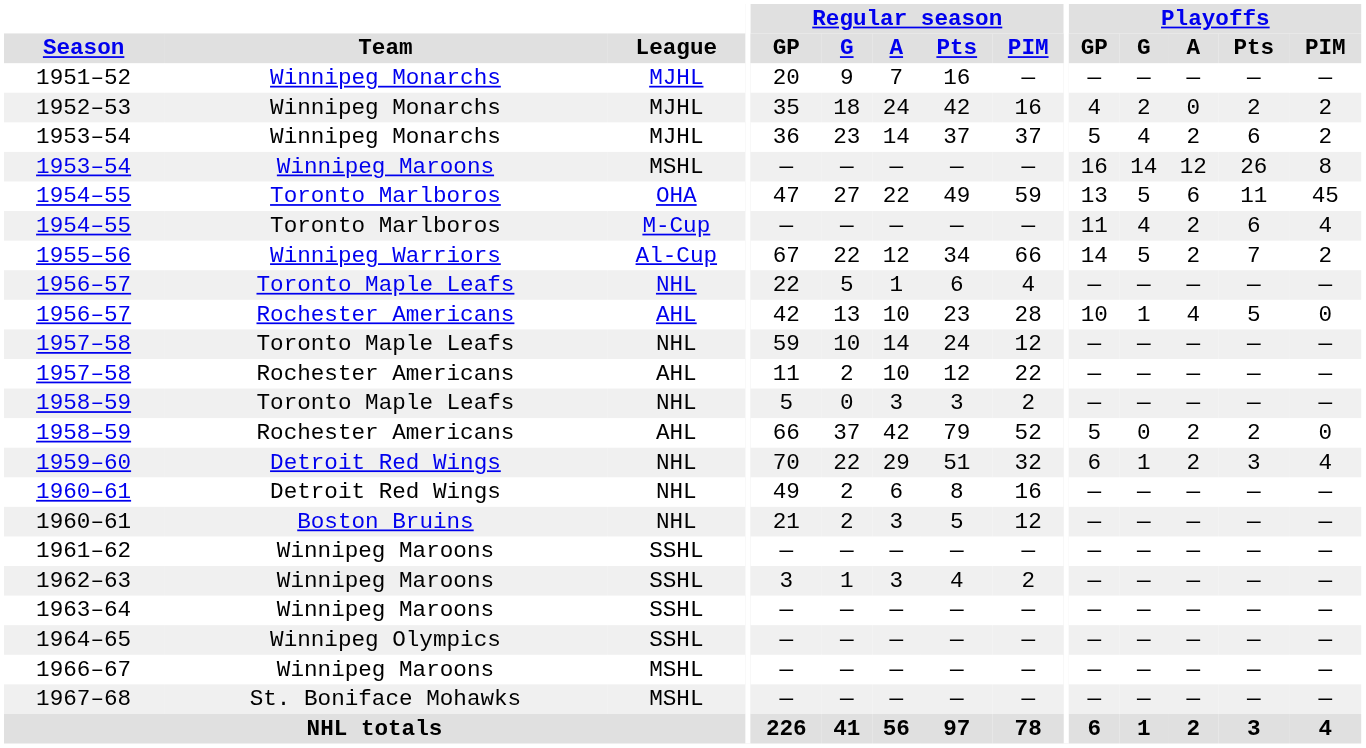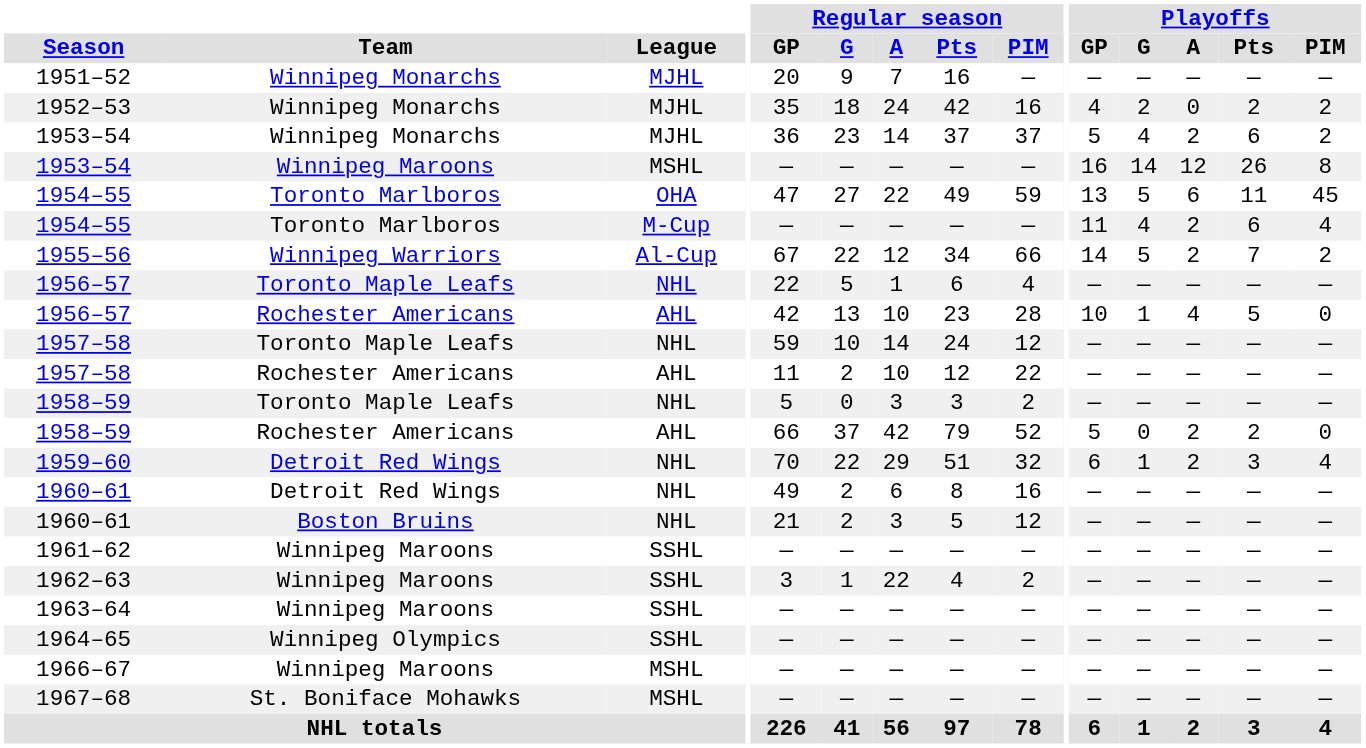 <table border="0" cellpadding="1" cellspacing="0" style="text-align:center; width:60em">
 <tr bgcolor="#e0e0e0">
 <th colspan="3" bgcolor="#ffffff"></th>
 <th rowspan="100" bgcolor="#ffffff"></th>
 <th colspan="5"><a href='#'>Regular season</a></th>
 <th rowspan="100" bgcolor="#ffffff"></th>
 <th colspan="5"><a href='#'>Playoffs</a></th>
 </tr>
 <tr bgcolor="#e0e0e0">
 <th><a href='#'>Season</a></th>
 <th>Team</th>
 <th>League</th>
 <th>GP</th>
 <th><a href='#'>G</a></th>
 <th><a href='#'>A</a></th>
 <th><a href='#'>Pts</a></th>
 <th><a href='#'>PIM</a></th>
 <th>GP</th>
 <th>G</th>
 <th>A</th>
 <th>Pts</th>
 <th>PIM</th>
 </tr>
 <tr>
 <td>1951–52</td>
 <td><a href='#'>Winnipeg Monarchs</a></td>
 <td><a href='#'>MJHL</a></td>
 <td>20</td>
 <td>9</td>
 <td>7</td>
 <td>16</td>
 <td>—</td>
 <td>—</td>
 <td>—</td>
 <td>—</td>
 <td>—</td>
 <td>—</td>
 </tr>
 <tr bgcolor="#f0f0f0">
 <td>1952–53</td>
 <td>Winnipeg Monarchs</td>
 <td>MJHL</td>
 <td>35</td>
 <td>18</td>
 <td>24</td>
 <td>42</td>
 <td>16</td>
 <td>4</td>
 <td>2</td>
 <td>0</td>
 <td>2</td>
 <td>2</td>
 </tr>
 <tr>
 <td>1953–54</td>
 <td>Winnipeg Monarchs</td>
 <td>MJHL</td>
 <td>36</td>
 <td>23</td>
 <td>14</td>
 <td>37</td>
 <td>37</td>
 <td>5</td>
 <td>4</td>
 <td>2</td>
 <td>6</td>
 <td>2</td>
 </tr>
 <tr bgcolor="#f0f0f0">
 <td><a href='#'>1953–54</a></td>
 <td><a href='#'>Winnipeg Maroons</a></td>
 <td>MSHL</td>
 <td>—</td>
 <td>—</td>
 <td>—</td>
 <td>—</td>
 <td>—</td>
 <td>16</td>
 <td>14</td>
 <td>12</td>
 <td>26</td>
 <td>8</td>
 </tr>
 <tr>
 <td><a href='#'>1954–55</a></td>
 <td><a href='#'>Toronto Marlboros</a></td>
 <td><a href='#'>OHA</a></td>
 <td>47</td>
 <td>27</td>
 <td>22</td>
 <td>49</td>
 <td>59</td>
 <td>13</td>
 <td>5</td>
 <td>6</td>
 <td>11</td>
 <td>45</td>
 </tr>
 <tr bgcolor="#f0f0f0">
 <td><a href='#'>1954–55</a></td>
 <td>Toronto Marlboros</td>
 <td><a href='#'>M-Cup</a></td>
 <td>—</td>
 <td>—</td>
 <td>—</td>
 <td>—</td>
 <td>—</td>
 <td>11</td>
 <td>4</td>
 <td>2</td>
 <td>6</td>
 <td>4</td>
 </tr>
 <tr>
 <td><a href='#'>1955–56</a></td>
 <td><a href='#'>Winnipeg Warriors</a></td>
 <td><a href='#'>Al-Cup</a></td>
 <td>67</td>
 <td>22</td>
 <td>12</td>
 <td>34</td>
 <td>66</td>
 <td>14</td>
 <td>5</td>
 <td>2</td>
 <td>7</td>
 <td>2</td>
 </tr>
 <tr bgcolor="#f0f0f0">
 <td><a href='#'>1956–57</a></td>
 <td><a href='#'>Toronto Maple Leafs</a></td>
 <td><a href='#'>NHL</a></td>
 <td>22</td>
 <td>5</td>
 <td>1</td>
 <td>6</td>
 <td>4</td>
 <td>—</td>
 <td>—</td>
 <td>—</td>
 <td>—</td>
 <td>—</td>
 </tr>
 <tr>
 <td><a href='#'>1956–57</a></td>
 <td><a href='#'>Rochester Americans</a></td>
 <td><a href='#'>AHL</a></td>
 <td>42</td>
 <td>13</td>
 <td>10</td>
 <td>23</td>
 <td>28</td>
 <td>10</td>
 <td>1</td>
 <td>4</td>
 <td>5</td>
 <td>0</td>
 </tr>
 <tr bgcolor="#f0f0f0">
 <td><a href='#'>1957–58</a></td>
 <td>Toronto Maple Leafs</td>
 <td>NHL</td>
 <td>59</td>
 <td>10</td>
 <td>14</td>
 <td>24</td>
 <td>12</td>
 <td>—</td>
 <td>—</td>
 <td>—</td>
 <td>—</td>
 <td>—</td>
 </tr>
 <tr>
 <td><a href='#'>1957–58</a></td>
 <td>Rochester Americans</td>
 <td>AHL</td>
 <td>11</td>
 <td>2</td>
 <td>10</td>
 <td>12</td>
 <td>22</td>
 <td>—</td>
 <td>—</td>
 <td>—</td>
 <td>—</td>
 <td>—</td>
 </tr>
 <tr bgcolor="#f0f0f0">
 <td><a href='#'>1958–59</a></td>
 <td>Toronto Maple Leafs</td>
 <td>NHL</td>
 <td>5</td>
 <td>0</td>
 <td>3</td>
 <td>3</td>
 <td>2</td>
 <td>—</td>
 <td>—</td>
 <td>—</td>
 <td>—</td>
 <td>—</td>
 </tr>
 <tr>
 <td><a href='#'>1958–59</a></td>
 <td>Rochester Americans</td>
 <td>AHL</td>
 <td>66</td>
 <td>37</td>
 <td>42</td>
 <td>79</td>
 <td>52</td>
 <td>5</td>
 <td>0</td>
 <td>2</td>
 <td>2</td>
 <td>0</td>
 </tr>
 <tr bgcolor="#f0f0f0">
 <td><a href='#'>1959–60</a></td>
 <td><a href='#'>Detroit Red Wings</a></td>
 <td>NHL</td>
 <td>70</td>
 <td>22</td>
 <td>29</td>
 <td>51</td>
 <td>32</td>
 <td>6</td>
 <td>1</td>
 <td>2</td>
 <td>3</td>
 <td>4</td>
 </tr>
 <tr>
 <td><a href='#'>1960–61</a></td>
 <td>Detroit Red Wings</td>
 <td>NHL</td>
 <td>49</td>
 <td>2</td>
 <td>6</td>
 <td>8</td>
 <td>16</td>
 <td>—</td>
 <td>—</td>
 <td>—</td>
 <td>—</td>
 <td>—</td>
 </tr>
 <tr bgcolor="#f0f0f0">
 <td>1960–61</td>
 <td><a href='#'>Boston Bruins</a></td>
 <td>NHL</td>
 <td>21</td>
 <td>2</td>
 <td>3</td>
 <td>5</td>
 <td>12</td>
 <td>—</td>
 <td>—</td>
 <td>—</td>
 <td>—</td>
 <td>—</td>
 </tr>
 <tr>
 <td>1961–62</td>
 <td>Winnipeg Maroons</td>
 <td>SSHL</td>
 <td>—</td>
 <td>—</td>
 <td>—</td>
 <td>—</td>
 <td>—</td>
 <td>—</td>
 <td>—</td>
 <td>—</td>
 <td>—</td>
 <td>—</td>
 </tr>
 <tr bgcolor="#f0f0f0">
 <td>1962–63</td>
 <td>Winnipeg Maroons</td>
 <td>SSHL</td>
 <td>3</td>
 <td>1</td>
-<td>3</td>
+<td>22</td>
 <td>4</td>
 <td>2</td>
 <td>—</td>
 <td>—</td>
 <td>—</td>
 <td>—</td>
 <td>—</td>
 </tr>
 <tr>
 <td>1963–64</td>
 <td>Winnipeg Maroons</td>
 <td>SSHL</td>
 <td>—</td>
 <td>—</td>
 <td>—</td>
 <td>—</td>
 <td>—</td>
 <td>—</td>
 <td>—</td>
 <td>—</td>
 <td>—</td>
 <td>—</td>
 </tr>
 <tr bgcolor="#f0f0f0">
 <td>1964–65</td>
 <td>Winnipeg Olympics</td>
 <td>SSHL</td>
 <td>—</td>
 <td>—</td>
 <td>—</td>
 <td>—</td>
 <td>—</td>
 <td>—</td>
 <td>—</td>
 <td>—</td>
 <td>—</td>
 <td>—</td>
 </tr>
 <tr>
 <td>1966–67</td>
 <td>Winnipeg Maroons</td>
 <td>MSHL</td>
 <td>—</td>
 <td>—</td>
 <td>—</td>
 <td>—</td>
 <td>—</td>
 <td>—</td>
 <td>—</td>
 <td>—</td>
 <td>—</td>
 <td>—</td>
 </tr>
 <tr bgcolor="#f0f0f0">
 <td>1967–68</td>
 <td>St. Boniface Mohawks</td>
 <td>MSHL</td>
 <td>—</td>
 <td>—</td>
 <td>—</td>
 <td>—</td>
 <td>—</td>
 <td>—</td>
 <td>—</td>
 <td>—</td>
 <td>—</td>
 <td>—</td>
 </tr>
 <tr bgcolor="#e0e0e0">
 <th colspan="3">NHL totals</th>
 <th>226</th>
 <th>41</th>
 <th>56</th>
 <th>97</th>
 <th>78</th>
 <th>6</th>
 <th>1</th>
 <th>2</th>
 <th>3</th>
 <th>4</th>
 </tr>
 </table>
